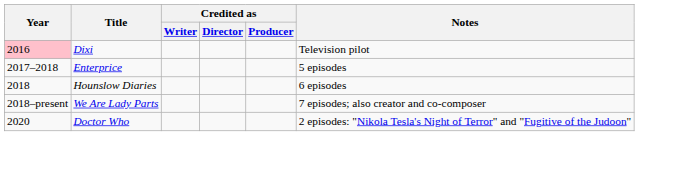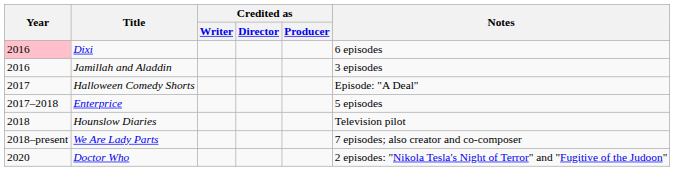 <table class="wikitable plainrowheaders">
 <tr>
 <th rowspan="2">Year</th>
 <th rowspan="2">Title</th>
 <th colspan="3">Credited as</th>
 <th rowspan="2">Notes</th>
 </tr>
 <tr>
 <th><a href='#'>Writer</a></th>
 <th><a href='#'>Director</a></th>
 <th><a href='#'>Producer</a></th>
 </tr>
 <tr>
 <td style="background: pink;">2016</td>
 <td><em><a href='#'>Dixi</a></em></td>
 <td></td>
 <td></td>
 <td></td>
-<td>Television pilot</td>
+<td>6 episodes</td>
+</tr>
+<tr>
+<td>2016</td>
+<td><em>Jamillah and Aladdin</em></td>
+<td></td>
+<td></td>
+<td></td>
+<td>3 episodes</td>
+</tr>
+<tr>
+<td>2017</td>
+<td><em>Halloween Comedy Shorts</em></td>
+<td></td>
+<td></td>
+<td></td>
+<td>Episode: "A Deal"</td>
 </tr>
 <tr>
 <td>2017–2018</td>
 <td><em><a href='#'>Enterprice</a></em></td>
 <td></td>
 <td></td>
 <td></td>
 <td>5 episodes</td>
 </tr>
 <tr>
 <td>2018</td>
 <td><em>Hounslow Diaries</em></td>
 <td></td>
 <td></td>
 <td></td>
-<td>6 episodes</td>
+<td>Television pilot</td>
 </tr>
 <tr>
 <td>2018–present</td>
 <td><em><a href='#'>We Are Lady Parts</a></em></td>
 <td></td>
 <td></td>
 <td></td>
 <td>7 episodes; also creator and co-composer</td>
 </tr>
 <tr>
 <td>2020</td>
 <td><em><a href='#'>Doctor Who</a></em></td>
 <td></td>
 <td></td>
 <td></td>
 <td>2 episodes: "<a href='#'>Nikola Tesla's Night of Terror</a>" and "<a href='#'>Fugitive of the Judoon</a>"</td>
 </tr>
 </table>
